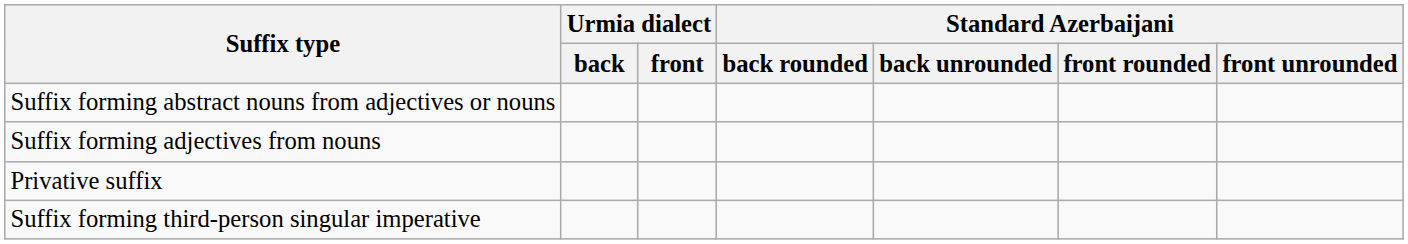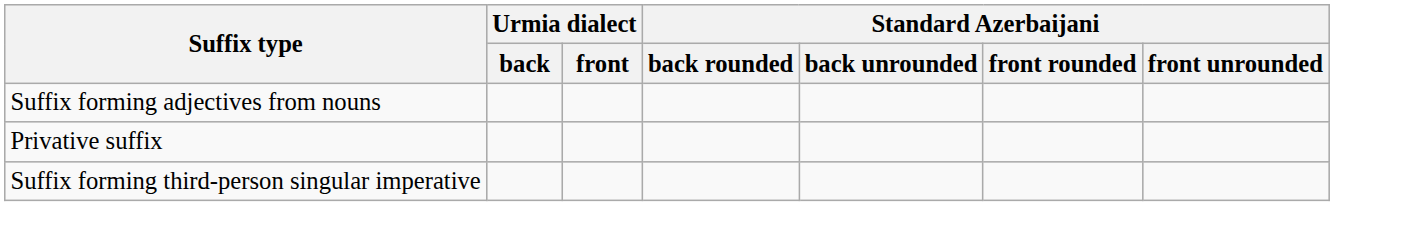 <table class="wikitable">
 <tr>
 <th rowspan="2">Suffix type</th>
 <th colspan="2">Urmia dialect</th>
 <th colspan="4">Standard Azerbaijani</th>
 </tr>
 <tr>
 <th>back</th>
 <th>front</th>
 <th>back rounded</th>
 <th>back unrounded</th>
 <th>front rounded</th>
 <th>front unrounded</th>
-</tr>
-<tr>
-<td>Suffix forming abstract nouns from adjectives or nouns</td>
-<td></td>
-<td></td>
-<td></td>
-<td></td>
-<td></td>
-<td></td>
 </tr>
 <tr>
 <td>Suffix forming adjectives from nouns</td>
 <td></td>
 <td></td>
 <td></td>
 <td></td>
 <td></td>
 <td></td>
 </tr>
 <tr>
 <td>Privative suffix</td>
 <td></td>
 <td></td>
 <td></td>
 <td></td>
 <td></td>
 <td></td>
 </tr>
 <tr>
 <td>Suffix forming third-person singular imperative</td>
 <td></td>
 <td></td>
 <td></td>
 <td></td>
 <td></td>
 <td></td>
 </tr>
 </table>
